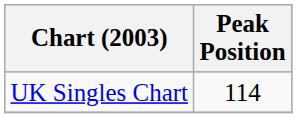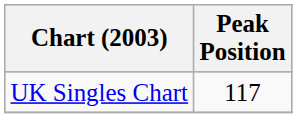 <table class="wikitable">
 <tr>
 <th align="left">Chart (2003)</th>
 <th align="left">Peak<br>Position</th>
 </tr>
 <tr>
 <td align="left"><a href='#'>UK Singles Chart</a></td>
-<td align="center">114</td>
+<td align="center">117</td>
 </tr>
 <tr>
 </tr>
 </table>
